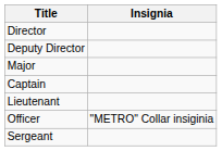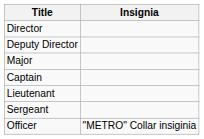 <table class="wikitable">
 <tr>
 <th>Title</th>
 <th>Insignia</th>
 </tr>
 <tr>
 <td>Director</td>
 <td></td>
 </tr>
 <tr>
 <td>Deputy Director</td>
 <td></td>
 </tr>
 <tr>
 <td>Major</td>
 <td></td>
 </tr>
 <tr>
 <td>Captain</td>
 <td></td>
 </tr>
 <tr>
 <td>Lieutenant</td>
 <td></td>
 </tr>
 <tr>
+<td>Sergeant</td>
+<td></td>
+</tr>
+<tr>
 <td>Officer</td>
 <td>"METRO" Collar insiginia</td>
 </tr>
-<tr>
-<td>Sergeant</td>
-<td></td>
-</tr>
 </table>
